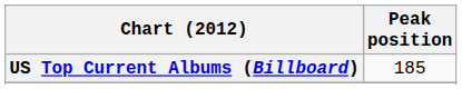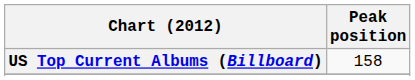 <table class="wikitable plainrowheaders sortable">
 <tr>
 <th scope="col">Chart (2012)</th>
 <th scope="col">Peak<br>position</th>
 </tr>
 <tr>
 <th scope="row">US <a href='#'>Top Current Albums</a> (<em><a href='#'>Billboard</a></em>)</th>
-<td align=center>185</td>
+<td align=center>158</td>
 </tr>
 <tr>
 </tr>
 <tr>
 </tr>
 <tr>
 </tr>
 </table>
